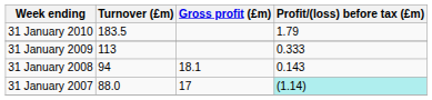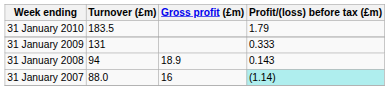 <table class="wikitable" style="margin: 0 auto 0 auto;">
 <tr>
 <th>Week ending</th>
 <th>Turnover (£m)</th>
 <th><a href='#'>Gross profit</a> (£m)<br></th>
 <th>Profit/(loss) before tax (£m)<br></th>
 </tr>
 <tr>
 <td>31 January 2010</td>
 <td>183.5</td>
 <td></td>
 <td>1.79</td>
 </tr>
 <tr>
 </tr>
 <tr>
 <td>31 January 2009</td>
-<td>113</td>
+<td>131</td>
 <td><br></td>
 <td>0.333<br></td>
 </tr>
 <tr>
 <td>31 January 2008</td>
 <td>94</td>
-<td>18.1<br></td>
+<td>18.9<br></td>
 <td>0.143<br></td>
 </tr>
 <tr>
 <td>31 January 2007</td>
 <td>88.0</td>
-<td>17<br></td>
+<td>16<br></td>
 <td style="background: paleturquoise;">(1.14)<br></td>
 </tr>
 <tr>
 </tr>
 </table>
